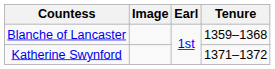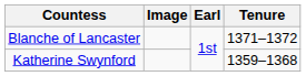 <table class="wikitable" style="text-align:center">
 <tr>
 <th>Countess</th>
 <th>Image</th>
 <th>Earl</th>
 <th>Tenure</th>
 </tr>
 <tr>
 <td><a href='#'>Blanche of Lancaster</a></td>
 <td></td>
 <td rowspan=2><a href='#'>1st</a></td>
-<td>1359–1368</td>
+<td>1371–1372</td>
 </tr>
 <tr>
 <td><a href='#'>Katherine Swynford</a></td>
 <td></td>
-<td>1371–1372</td>
+<td>1359–1368</td>
 </tr>
 </table>
